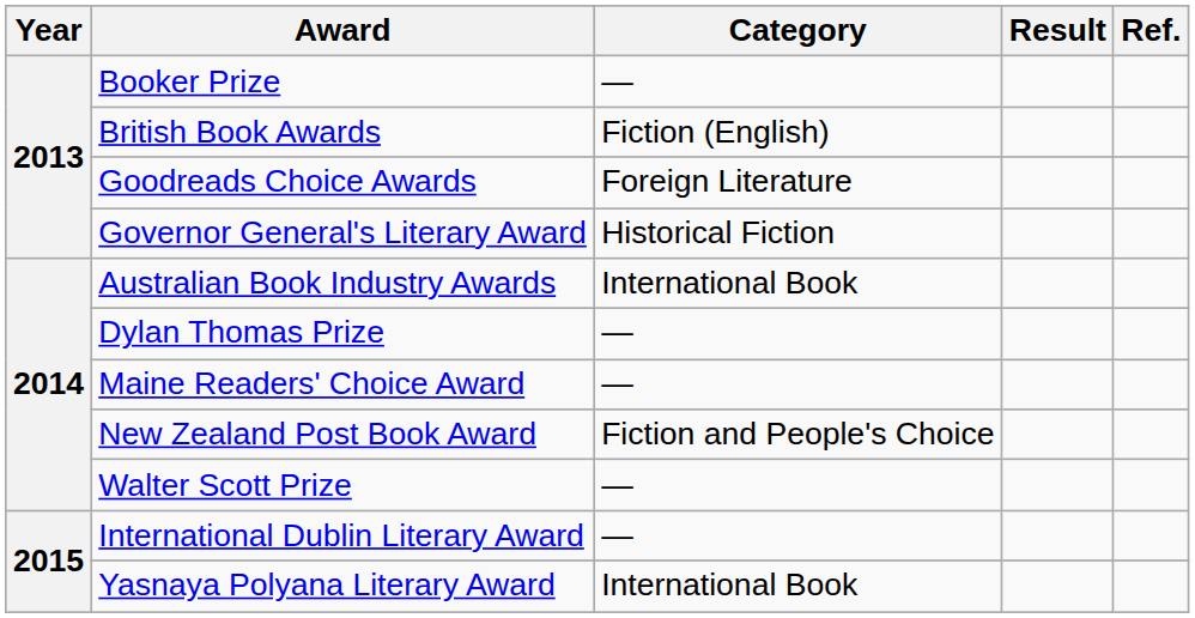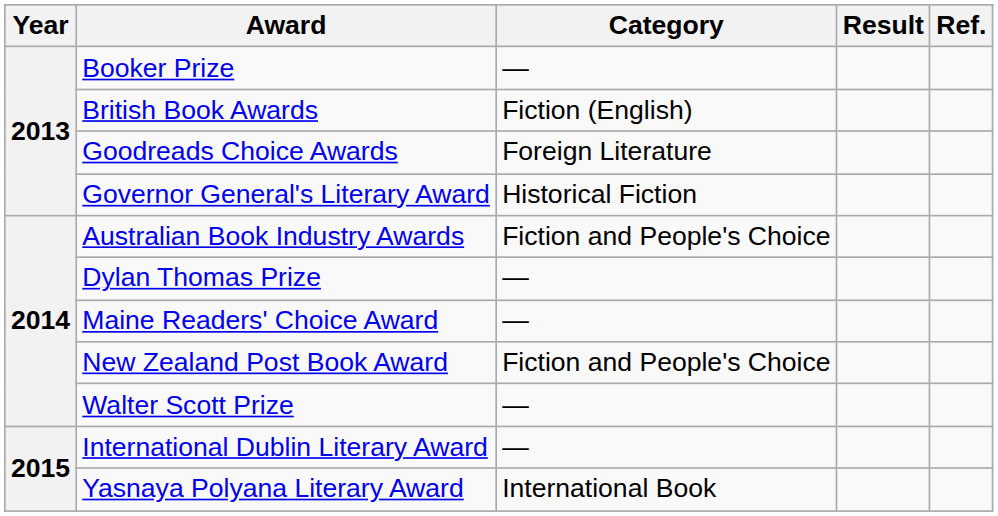 <table class="wikitable sortable">
 <tr>
 <th>Year</th>
 <th>Award</th>
 <th>Category</th>
 <th>Result</th>
 <th>Ref.</th>
 </tr>
 <tr>
 <th rowspan=4>2013</th>
 <td><a href='#'>Booker Prize</a></td>
 <td>—</td>
 <td></td>
 <td></td>
 </tr>
 <tr>
 <td><a href='#'>British Book Awards</a></td>
 <td>Fiction (English)</td>
 <td></td>
 <td></td>
 </tr>
 <tr>
 <td><a href='#'>Goodreads Choice Awards</a></td>
 <td>Foreign Literature</td>
 <td></td>
 <td></td>
 </tr>
 <tr>
 <td><a href='#'>Governor General's Literary Award</a></td>
 <td>Historical Fiction</td>
 <td></td>
 <td></td>
 </tr>
 <tr>
 <th rowspan=5>2014</th>
 <td><a href='#'>Australian Book Industry Awards</a></td>
-<td>International Book</td>
+<td>Fiction and People's Choice</td>
 <td></td>
 <td></td>
 </tr>
 <tr>
 <td><a href='#'>Dylan Thomas Prize</a></td>
 <td>—</td>
 <td></td>
 <td></td>
 </tr>
 <tr>
 <td><a href='#'>Maine Readers' Choice Award</a></td>
 <td>—</td>
 <td></td>
 <td></td>
 </tr>
 <tr>
 <td><a href='#'>New Zealand Post Book Award</a></td>
 <td>Fiction and People's Choice</td>
 <td></td>
 <td></td>
 </tr>
 <tr>
 <td><a href='#'>Walter Scott Prize</a></td>
 <td>—</td>
 <td></td>
 <td></td>
 </tr>
 <tr>
 <th rowspan=2>2015</th>
 <td><a href='#'>International Dublin Literary Award</a></td>
 <td>—</td>
 <td></td>
 <td></td>
 </tr>
 <tr>
 <td><a href='#'>Yasnaya Polyana Literary Award</a></td>
 <td>International Book</td>
 <td></td>
 <td></td>
 </tr>
 </table>
